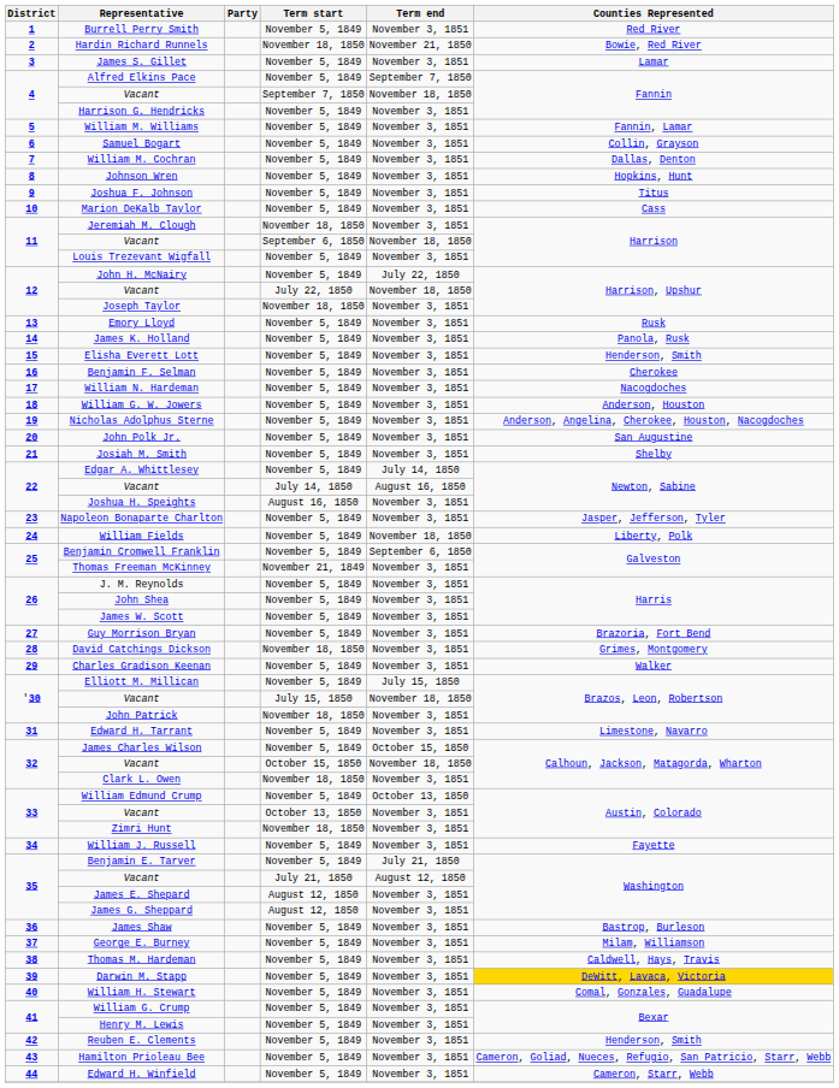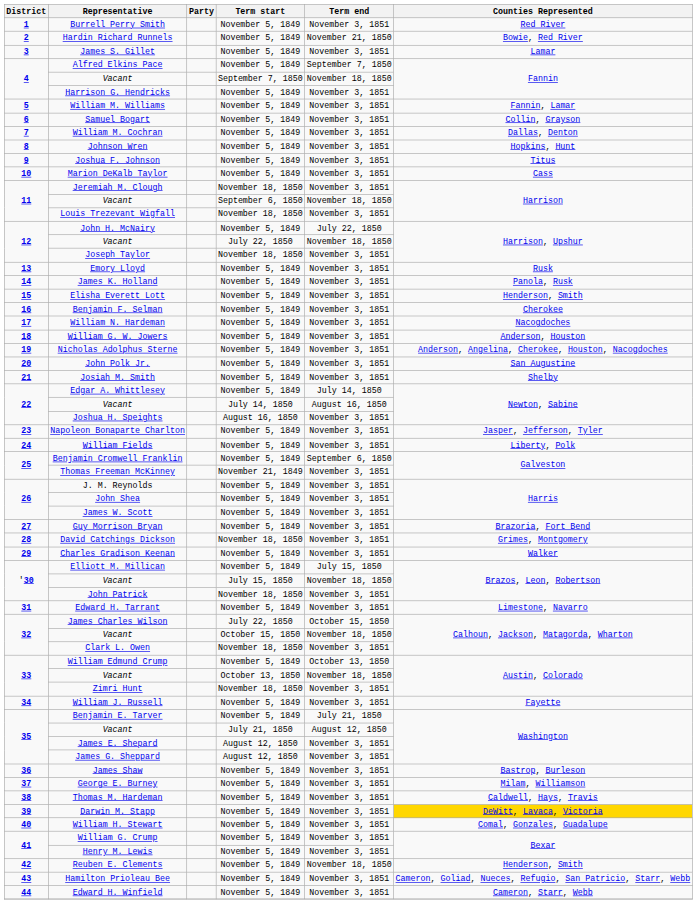 <table class="wikitable" style="text-align:center">
 <tr>
 <th>District</th>
 <th>Representative</th>
 <th>Party</th>
 <th>Term start</th>
 <th>Term end</th>
 <th>Counties Represented</th>
 </tr>
 <tr>
 <td><a href='#'><strong>1</strong></a></td>
 <td><a href='#'>Burrell Perry Smith</a></td>
 <td></td>
 <td>November 5, 1849</td>
 <td>November 3, 1851</td>
 <td><a href='#'>Red River</a></td>
 </tr>
 <tr>
 <td><a href='#'><strong>2</strong></a></td>
 <td><a href='#'>Hardin Richard Runnels</a></td>
 <td></td>
-<td>November 18, 1850</td>
+<td>November 5, 1849</td>
 <td>November 21, 1850</td>
 <td><a href='#'>Bowie</a>, <a href='#'>Red River</a></td>
 </tr>
 <tr>
 <td><a href='#'><strong>3</strong></a></td>
 <td><a href='#'>James S. Gillet</a></td>
 <td></td>
 <td>November 5, 1849</td>
 <td>November 3, 1851</td>
 <td><a href='#'>Lamar</a></td>
 </tr>
 <tr>
 <td rowspan=3><a href='#'><strong>4</strong></a></td>
 <td><a href='#'>Alfred Elkins Pace</a></td>
 <td></td>
 <td>November 5, 1849</td>
 <td>September 7, 1850</td>
 <td rowspan=3><a href='#'>Fannin</a></td>
 </tr>
 <tr>
 <td><em>Vacant</em></td>
 <td></td>
 <td>September 7, 1850</td>
 <td>November 18, 1850</td>
 </tr>
 <tr>
 <td><a href='#'>Harrison G. Hendricks</a></td>
 <td></td>
 <td>November 5, 1849</td>
 <td>November 3, 1851</td>
 </tr>
 <tr>
 <td><a href='#'><strong>5</strong></a></td>
 <td><a href='#'>William M. Williams</a></td>
 <td></td>
 <td>November 5, 1849</td>
 <td>November 3, 1851</td>
 <td><a href='#'>Fannin</a>, <a href='#'>Lamar</a></td>
 </tr>
 <tr>
 <td><a href='#'><strong>6</strong></a></td>
 <td><a href='#'>Samuel Bogart</a></td>
 <td></td>
 <td>November 5, 1849</td>
 <td>November 3, 1851</td>
 <td><a href='#'>Collin</a>, <a href='#'>Grayson</a></td>
 </tr>
 <tr>
 <td><a href='#'><strong>7</strong></a></td>
 <td><a href='#'>William M. Cochran</a></td>
 <td></td>
 <td>November 5, 1849</td>
 <td>November 3, 1851</td>
 <td><a href='#'>Dallas</a>, <a href='#'>Denton</a></td>
 </tr>
 <tr>
 <td><a href='#'><strong>8</strong></a></td>
 <td><a href='#'>Johnson Wren</a></td>
 <td></td>
 <td>November 5, 1849</td>
 <td>November 3, 1851</td>
 <td><a href='#'>Hopkins</a>, <a href='#'>Hunt</a></td>
 </tr>
 <tr>
 <td><a href='#'><strong>9</strong></a></td>
 <td><a href='#'>Joshua F. Johnson</a></td>
 <td></td>
 <td>November 5, 1849</td>
 <td>November 3, 1851</td>
 <td><a href='#'>Titus</a></td>
 </tr>
 <tr>
 <td><a href='#'><strong>10</strong></a></td>
 <td><a href='#'>Marion DeKalb Taylor</a></td>
 <td></td>
 <td>November 5, 1849</td>
 <td>November 3, 1851</td>
 <td><a href='#'>Cass</a></td>
 </tr>
 <tr>
 <td rowspan=3><a href='#'><strong>11</strong></a></td>
 <td><a href='#'>Jeremiah M. Clough</a></td>
 <td></td>
 <td>November 18, 1850</td>
 <td>November 3, 1851</td>
 <td rowspan=3><a href='#'>Harrison</a></td>
 </tr>
 <tr>
 <td><em>Vacant</em></td>
 <td></td>
 <td>September 6, 1850</td>
 <td>November 18, 1850</td>
 </tr>
 <tr>
 <td><a href='#'>Louis Trezevant Wigfall</a></td>
 <td></td>
-<td>November 5, 1849</td>
+<td>November 18, 1850</td>
 <td>November 3, 1851</td>
 </tr>
 <tr>
 <td rowspan=3><a href='#'><strong>12</strong></a></td>
 <td><a href='#'>John H. McNairy</a></td>
 <td></td>
 <td>November 5, 1849</td>
 <td>July 22, 1850</td>
 <td rowspan=3><a href='#'>Harrison</a>, <a href='#'>Upshur</a></td>
 </tr>
 <tr>
 <td><em>Vacant</em></td>
 <td></td>
 <td>July 22, 1850</td>
 <td>November 18, 1850</td>
 </tr>
 <tr>
 <td><a href='#'>Joseph Taylor</a></td>
 <td></td>
 <td>November 18, 1850</td>
 <td>November 3, 1851</td>
 </tr>
 <tr>
 <td><a href='#'><strong>13</strong></a></td>
 <td><a href='#'>Emory Lloyd</a></td>
 <td></td>
 <td>November 5, 1849</td>
 <td>November 3, 1851</td>
 <td><a href='#'>Rusk</a></td>
 </tr>
 <tr>
 <td><a href='#'><strong>14</strong></a></td>
 <td><a href='#'>James K. Holland</a></td>
 <td></td>
 <td>November 5, 1849</td>
 <td>November 3, 1851</td>
 <td><a href='#'>Panola</a>, <a href='#'>Rusk</a></td>
 </tr>
 <tr>
 <td><a href='#'><strong>15</strong></a></td>
 <td><a href='#'>Elisha Everett Lott</a></td>
 <td></td>
 <td>November 5, 1849</td>
 <td>November 3, 1851</td>
 <td><a href='#'>Henderson</a>, <a href='#'>Smith</a></td>
 </tr>
 <tr>
 <td><a href='#'><strong>16</strong></a></td>
 <td><a href='#'>Benjamin F. Selman</a></td>
 <td></td>
 <td>November 5, 1849</td>
 <td>November 3, 1851</td>
 <td><a href='#'>Cherokee</a></td>
 </tr>
 <tr>
 <td><a href='#'><strong>17</strong></a></td>
 <td><a href='#'>William N. Hardeman</a></td>
 <td></td>
 <td>November 5, 1849</td>
 <td>November 3, 1851</td>
 <td><a href='#'>Nacogdoches</a></td>
 </tr>
 <tr>
 <td><a href='#'><strong>18</strong></a></td>
 <td><a href='#'>William G. W. Jowers</a></td>
 <td></td>
 <td>November 5, 1849</td>
 <td>November 3, 1851</td>
 <td><a href='#'>Anderson</a>, <a href='#'>Houston</a></td>
 </tr>
 <tr>
 <td><a href='#'><strong>19</strong></a></td>
 <td><a href='#'>Nicholas Adolphus Sterne</a></td>
 <td></td>
 <td>November 5, 1849</td>
 <td>November 3, 1851</td>
 <td><a href='#'>Anderson</a>, <a href='#'>Angelina</a>, <a href='#'>Cherokee</a>, <a href='#'>Houston</a>, <a href='#'>Nacogdoches</a></td>
 </tr>
 <tr>
 <td><a href='#'><strong>20</strong></a></td>
 <td><a href='#'>John Polk Jr.</a></td>
 <td></td>
 <td>November 5, 1849</td>
 <td>November 3, 1851</td>
 <td><a href='#'>San Augustine</a></td>
 </tr>
 <tr>
 <td><a href='#'><strong>21</strong></a></td>
 <td><a href='#'>Josiah M. Smith</a></td>
 <td></td>
 <td>November 5, 1849</td>
 <td>November 3, 1851</td>
 <td><a href='#'>Shelby</a></td>
 </tr>
 <tr>
 <td rowspan=3><a href='#'><strong>22</strong></a></td>
 <td><a href='#'>Edgar A. Whittlesey</a></td>
 <td></td>
 <td>November 5, 1849</td>
 <td>July 14, 1850</td>
 <td rowspan=3><a href='#'>Newton</a>, <a href='#'>Sabine</a></td>
 </tr>
 <tr>
 <td><em>Vacant</em></td>
 <td></td>
 <td>July 14, 1850</td>
 <td>August 16, 1850</td>
 </tr>
 <tr>
 <td><a href='#'>Joshua H. Speights</a></td>
 <td></td>
 <td>August 16, 1850</td>
 <td>November 3, 1851</td>
 </tr>
 <tr>
 <td><a href='#'><strong>23</strong></a></td>
 <td><a href='#'>Napoleon Bonaparte Charlton</a></td>
 <td></td>
 <td>November 5, 1849</td>
 <td>November 3, 1851</td>
 <td><a href='#'>Jasper</a>, <a href='#'>Jefferson</a>, <a href='#'>Tyler</a></td>
 </tr>
 <tr>
 <td><a href='#'><strong>24</strong></a></td>
 <td><a href='#'>William Fields</a></td>
 <td></td>
 <td>November 5, 1849</td>
-<td>November 18, 1850</td>
+<td>November 3, 1851</td>
 <td><a href='#'>Liberty</a>, <a href='#'>Polk</a></td>
 </tr>
 <tr>
 <td rowspan=2><a href='#'><strong>25</strong></a></td>
 <td><a href='#'>Benjamin Cromwell Franklin</a></td>
 <td></td>
 <td>November 5, 1849</td>
 <td>September 6, 1850</td>
 <td rowspan=2><a href='#'>Galveston</a></td>
 </tr>
 <tr>
 <td><a href='#'>Thomas Freeman McKinney</a></td>
 <td></td>
 <td>November 21, 1849</td>
 <td>November 3, 1851</td>
 </tr>
 <tr>
 <td rowspan=3><a href='#'><strong>26</strong></a></td>
 <td>J. M. Reynolds</td>
 <td></td>
 <td>November 5, 1849</td>
 <td>November 3, 1851</td>
 <td rowspan=3><a href='#'>Harris</a></td>
 </tr>
 <tr>
 <td><a href='#'>John Shea</a></td>
 <td></td>
 <td>November 5, 1849</td>
 <td>November 3, 1851</td>
 </tr>
 <tr>
 <td><a href='#'>James W. Scott</a></td>
 <td></td>
 <td>November 5, 1849</td>
 <td>November 3, 1851</td>
 </tr>
 <tr>
 <td><a href='#'><strong>27</strong></a></td>
 <td><a href='#'>Guy Morrison Bryan</a></td>
 <td></td>
 <td>November 5, 1849</td>
 <td>November 3, 1851</td>
 <td><a href='#'>Brazoria</a>, <a href='#'>Fort Bend</a></td>
 </tr>
 <tr>
 <td><a href='#'><strong>28</strong></a></td>
 <td><a href='#'>David Catchings Dickson</a></td>
 <td></td>
 <td>November 18, 1850</td>
 <td>November 3, 1851</td>
 <td><a href='#'>Grimes</a>, <a href='#'>Montgomery</a></td>
 </tr>
 <tr>
 <td><a href='#'><strong>29</strong></a></td>
 <td><a href='#'>Charles Gradison Keenan</a></td>
 <td></td>
 <td>November 5, 1849</td>
 <td>November 3, 1851</td>
 <td><a href='#'>Walker</a></td>
 </tr>
 <tr>
 <td rowspan=3>'<a href='#'><strong>30</strong></a></td>
 <td><a href='#'>Elliott M. Millican</a></td>
 <td></td>
 <td>November 5, 1849</td>
 <td>July 15, 1850</td>
 <td rowspan=3><a href='#'>Brazos</a>, <a href='#'>Leon</a>, <a href='#'>Robertson</a></td>
 </tr>
 <tr>
 <td><em>Vacant</em></td>
 <td></td>
 <td>July 15, 1850</td>
 <td>November 18, 1850</td>
 </tr>
 <tr>
 <td><a href='#'>John Patrick</a></td>
 <td></td>
 <td>November 18, 1850</td>
 <td>November 3, 1851</td>
 </tr>
 <tr>
 <td><a href='#'><strong>31</strong></a></td>
 <td><a href='#'>Edward H. Tarrant</a></td>
 <td></td>
 <td>November 5, 1849</td>
 <td>November 3, 1851</td>
 <td><a href='#'>Limestone</a>, <a href='#'>Navarro</a></td>
 </tr>
 <tr>
 <td rowspan=3><a href='#'><strong>32</strong></a></td>
 <td><a href='#'>James Charles Wilson</a></td>
 <td></td>
-<td>November 5, 1849</td>
+<td>July 22, 1850</td>
 <td>October 15, 1850</td>
 <td rowspan=3><a href='#'>Calhoun</a>, <a href='#'>Jackson</a>, <a href='#'>Matagorda</a>, <a href='#'>Wharton</a></td>
 </tr>
 <tr>
 <td><em>Vacant</em></td>
 <td></td>
 <td>October 15, 1850</td>
 <td>November 18, 1850</td>
 </tr>
 <tr>
 <td><a href='#'>Clark L. Owen</a></td>
 <td></td>
 <td>November 18, 1850</td>
 <td>November 3, 1851</td>
 </tr>
 <tr>
 <td rowspan=3><a href='#'><strong>33</strong></a></td>
 <td><a href='#'>William Edmund Crump</a></td>
 <td></td>
 <td>November 5, 1849</td>
 <td>October 13, 1850</td>
 <td rowspan=3><a href='#'>Austin</a>, <a href='#'>Colorado</a></td>
 </tr>
 <tr>
 <td><em>Vacant</em></td>
 <td></td>
 <td>October 13, 1850</td>
-<td>November 3, 1851</td>
+<td>November 18, 1850</td>
 </tr>
 <tr>
 <td><a href='#'>Zimri Hunt</a></td>
 <td></td>
 <td>November 18, 1850</td>
 <td>November 3, 1851</td>
 </tr>
 <tr>
 <td><a href='#'><strong>34</strong></a></td>
 <td><a href='#'>William J. Russell</a></td>
 <td></td>
 <td>November 5, 1849</td>
 <td>November 3, 1851</td>
 <td><a href='#'>Fayette</a></td>
 </tr>
 <tr>
 <td rowspan=4><a href='#'><strong>35</strong></a></td>
 <td><a href='#'>Benjamin E. Tarver</a></td>
 <td></td>
 <td>November 5, 1849</td>
 <td>July 21, 1850</td>
 <td rowspan=4><a href='#'>Washington</a></td>
 </tr>
 <tr>
 <td><em>Vacant</em></td>
 <td></td>
 <td>July 21, 1850</td>
 <td>August 12, 1850</td>
 </tr>
 <tr>
 <td><a href='#'>James E. Shepard</a></td>
 <td></td>
 <td>August 12, 1850</td>
 <td>November 3, 1851</td>
 </tr>
 <tr>
 <td><a href='#'>James G. Sheppard</a></td>
 <td></td>
 <td>August 12, 1850</td>
 <td>November 3, 1851</td>
 </tr>
 <tr>
 <td><a href='#'><strong>36</strong></a></td>
 <td><a href='#'>James Shaw</a></td>
 <td></td>
 <td>November 5, 1849</td>
 <td>November 3, 1851</td>
 <td><a href='#'>Bastrop</a>, <a href='#'>Burleson</a></td>
 </tr>
 <tr>
 <td><a href='#'><strong>37</strong></a></td>
 <td><a href='#'>George E. Burney</a></td>
 <td></td>
 <td>November 5, 1849</td>
 <td>November 3, 1851</td>
 <td><a href='#'>Milam</a>, <a href='#'>Williamson</a></td>
 </tr>
 <tr>
 <td><a href='#'><strong>38</strong></a></td>
 <td><a href='#'>Thomas M. Hardeman</a></td>
 <td></td>
 <td>November 5, 1849</td>
 <td>November 3, 1851</td>
 <td><a href='#'>Caldwell</a>, <a href='#'>Hays</a>, <a href='#'>Travis</a></td>
 </tr>
 <tr>
 <td><a href='#'><strong>39</strong></a></td>
 <td><a href='#'>Darwin M. Stapp</a></td>
 <td></td>
 <td>November 5, 1849</td>
 <td>November 3, 1851</td>
 <td style="background: gold;"><a href='#'>DeWitt</a>, <a href='#'>Lavaca</a>, <a href='#'>Victoria</a></td>
 </tr>
 <tr>
 <td><a href='#'><strong>40</strong></a></td>
 <td><a href='#'>William H. Stewart</a></td>
 <td></td>
 <td>November 5, 1849</td>
 <td>November 3, 1851</td>
 <td><a href='#'>Comal</a>, <a href='#'>Gonzales</a>, <a href='#'>Guadalupe</a></td>
 </tr>
 <tr>
 <td rowspan=2><a href='#'><strong>41</strong></a></td>
 <td><a href='#'>William G. Crump</a></td>
 <td></td>
 <td>November 5, 1849</td>
 <td>November 3, 1851</td>
 <td rowspan=2><a href='#'>Bexar</a></td>
 </tr>
 <tr>
 <td><a href='#'>Henry M. Lewis</a></td>
 <td></td>
 <td>November 5, 1849</td>
 <td>November 3, 1851</td>
 </tr>
 <tr>
 <td><a href='#'><strong>42</strong></a></td>
 <td><a href='#'>Reuben E. Clements</a></td>
 <td></td>
 <td>November 5, 1849</td>
-<td>November 3, 1851</td>
+<td>November 18, 1850</td>
 <td><a href='#'>Henderson</a>, <a href='#'>Smith</a></td>
 </tr>
 <tr>
 <td><a href='#'><strong>43</strong></a></td>
 <td><a href='#'>Hamilton Prioleau Bee</a></td>
 <td></td>
 <td>November 5, 1849</td>
 <td>November 3, 1851</td>
 <td><a href='#'>Cameron</a>, <a href='#'>Goliad</a>, <a href='#'>Nueces</a>, <a href='#'>Refugio</a>, <a href='#'>San Patricio</a>, <a href='#'>Starr</a>, <a href='#'>Webb</a></td>
 </tr>
 <tr>
 <td><a href='#'><strong>44</strong></a></td>
 <td><a href='#'>Edward H. Winfield</a></td>
 <td></td>
 <td>November 5, 1849</td>
 <td>November 3, 1851</td>
 <td><a href='#'>Cameron</a>, <a href='#'>Starr</a>, <a href='#'>Webb</a></td>
 </tr>
 <tr>
 </tr>
 </table>
